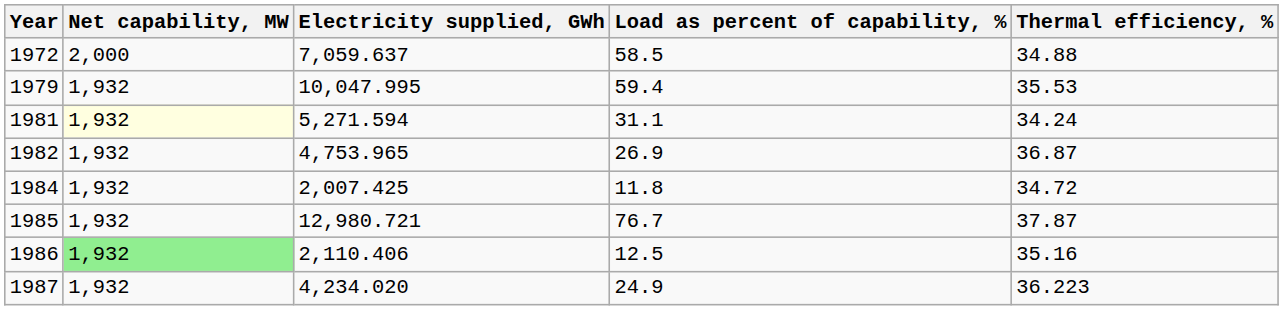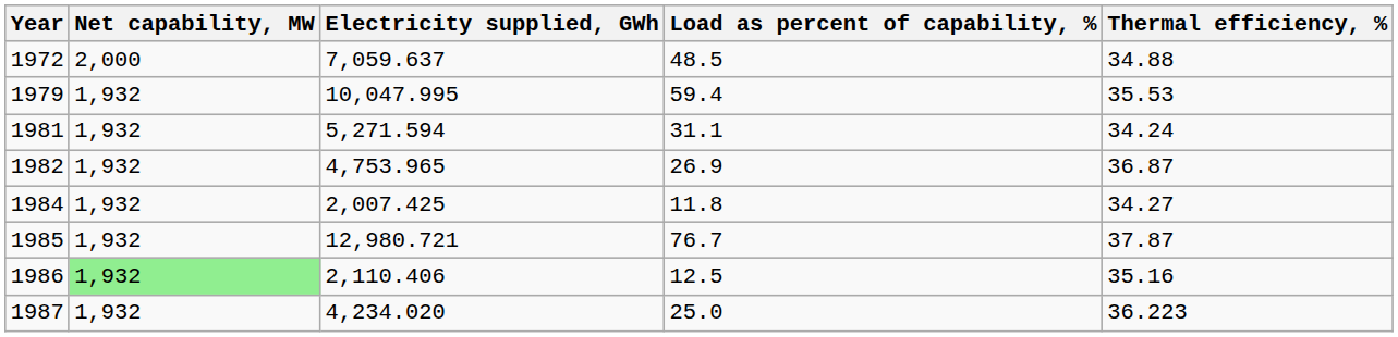 <table class="wikitable">
 <tr>
 <th>Year</th>
 <th>Net  capability, MW</th>
 <th>Electricity  supplied, GWh</th>
 <th>Load  as percent of capability, %</th>
 <th>Thermal  efficiency, %</th>
 </tr>
 <tr>
 <td>1972</td>
 <td>2,000</td>
 <td>7,059.637</td>
-<td>58.5</td>
+<td>48.5</td>
 <td>34.88</td>
 </tr>
 <tr>
 <td>1979</td>
 <td>1,932</td>
 <td>10,047.995</td>
 <td>59.4</td>
 <td>35.53</td>
 </tr>
 <tr>
 <td>1981</td>
-<td style="background: lightyellow;">1,932</td>
+<td>1,932</td>
 <td>5,271.594</td>
 <td>31.1</td>
 <td>34.24</td>
 </tr>
 <tr>
 <td>1982</td>
 <td>1,932</td>
 <td>4,753.965</td>
 <td>26.9</td>
 <td>36.87</td>
 </tr>
 <tr>
 <td>1984</td>
 <td>1,932</td>
 <td>2,007.425</td>
 <td>11.8</td>
-<td>34.72</td>
+<td>34.27</td>
 </tr>
 <tr>
 <td>1985</td>
 <td>1,932</td>
 <td>12,980.721</td>
 <td>76.7</td>
 <td>37.87</td>
 </tr>
 <tr>
 <td>1986</td>
 <td style="background: lightgreen;">1,932</td>
 <td>2,110.406</td>
 <td>12.5</td>
 <td>35.16</td>
 </tr>
 <tr>
 <td>1987</td>
 <td>1,932</td>
 <td>4,234.020</td>
-<td>24.9</td>
+<td>25.0</td>
 <td>36.223</td>
 </tr>
 </table>
